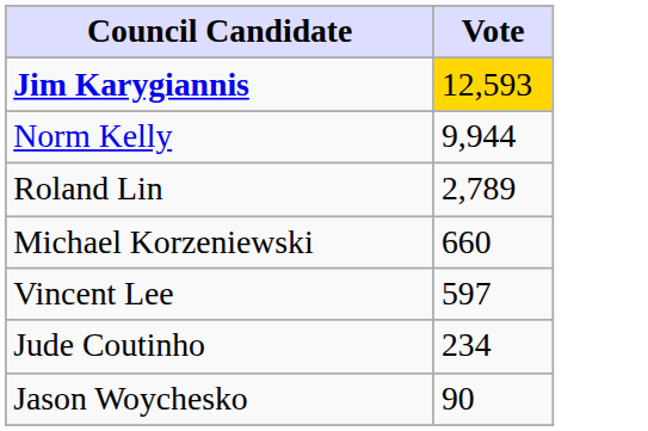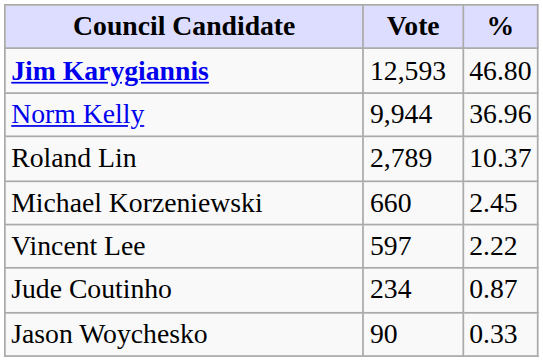 <table class="wikitable sortable">
 <tr>
 <th style="background:#ddf; width:200px;">Council Candidate</th>
 <th style="background:#ddf; width:50px;">Vote</th>
+<th style="background:#ddf; width:30px;">%</th>
 </tr>
 <tr>
 <td><strong><a href='#'>Jim Karygiannis</a></strong></td>
-<td style="background: gold;">12,593</td>
+<td>12,593</td>
+<td>46.80</td>
 </tr>
 <tr>
 <td><a href='#'>Norm Kelly</a></td>
 <td>9,944</td>
+<td>36.96</td>
 </tr>
 <tr>
 <td>Roland Lin</td>
 <td>2,789</td>
+<td>10.37</td>
 </tr>
 <tr>
 <td>Michael Korzeniewski</td>
 <td>660</td>
+<td>2.45</td>
 </tr>
 <tr>
 <td>Vincent Lee</td>
 <td>597</td>
+<td>2.22</td>
 </tr>
 <tr>
 <td>Jude Coutinho</td>
 <td>234</td>
+<td>0.87</td>
 </tr>
 <tr>
 <td>Jason Woychesko</td>
 <td>90</td>
+<td>0.33</td>
 </tr>
 </table>
